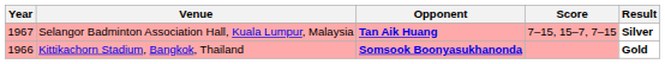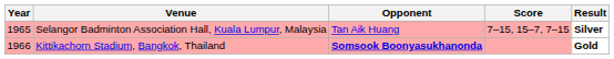 <table class="sortable wikitable" style="font-size: 90%;">
 <tr>
 <th>Year</th>
 <th>Venue</th>
 <th>Opponent</th>
 <th>Score</th>
 <th>Result</th>
 </tr>
 <tr style="background:#FFAAAA">
-<td align="center">1967</td>
+<td align="center">1965</td>
 <td align="left">Selangor Badminton Association Hall, <a href='#'>Kuala Lumpur</a>, Malaysia</td>
-<td align="left"><strong> <a href='#'>Tan Aik Huang</a></strong></td>
+<td align="left"> <a href='#'>Tan Aik Huang</a></td>
 <td align="left">7–15, 15–7, 7–15</td>
 <td style="text-align:left; background:white"> <strong>Silver</strong></td>
 </tr>
 <tr style="background:#FFAAAA">
 <td align="center">1966</td>
 <td align="left"><a href='#'>Kittikachorn Stadium</a>, <a href='#'>Bangkok</a>, Thailand</td>
 <td align="left"><strong> <a href='#'>Somsook Boonyasukhanonda</a></strong></td>
 <td align="left"></td>
 <td style="text-align:left; background:white"> <strong>Gold</strong></td>
 </tr>
 </table>
